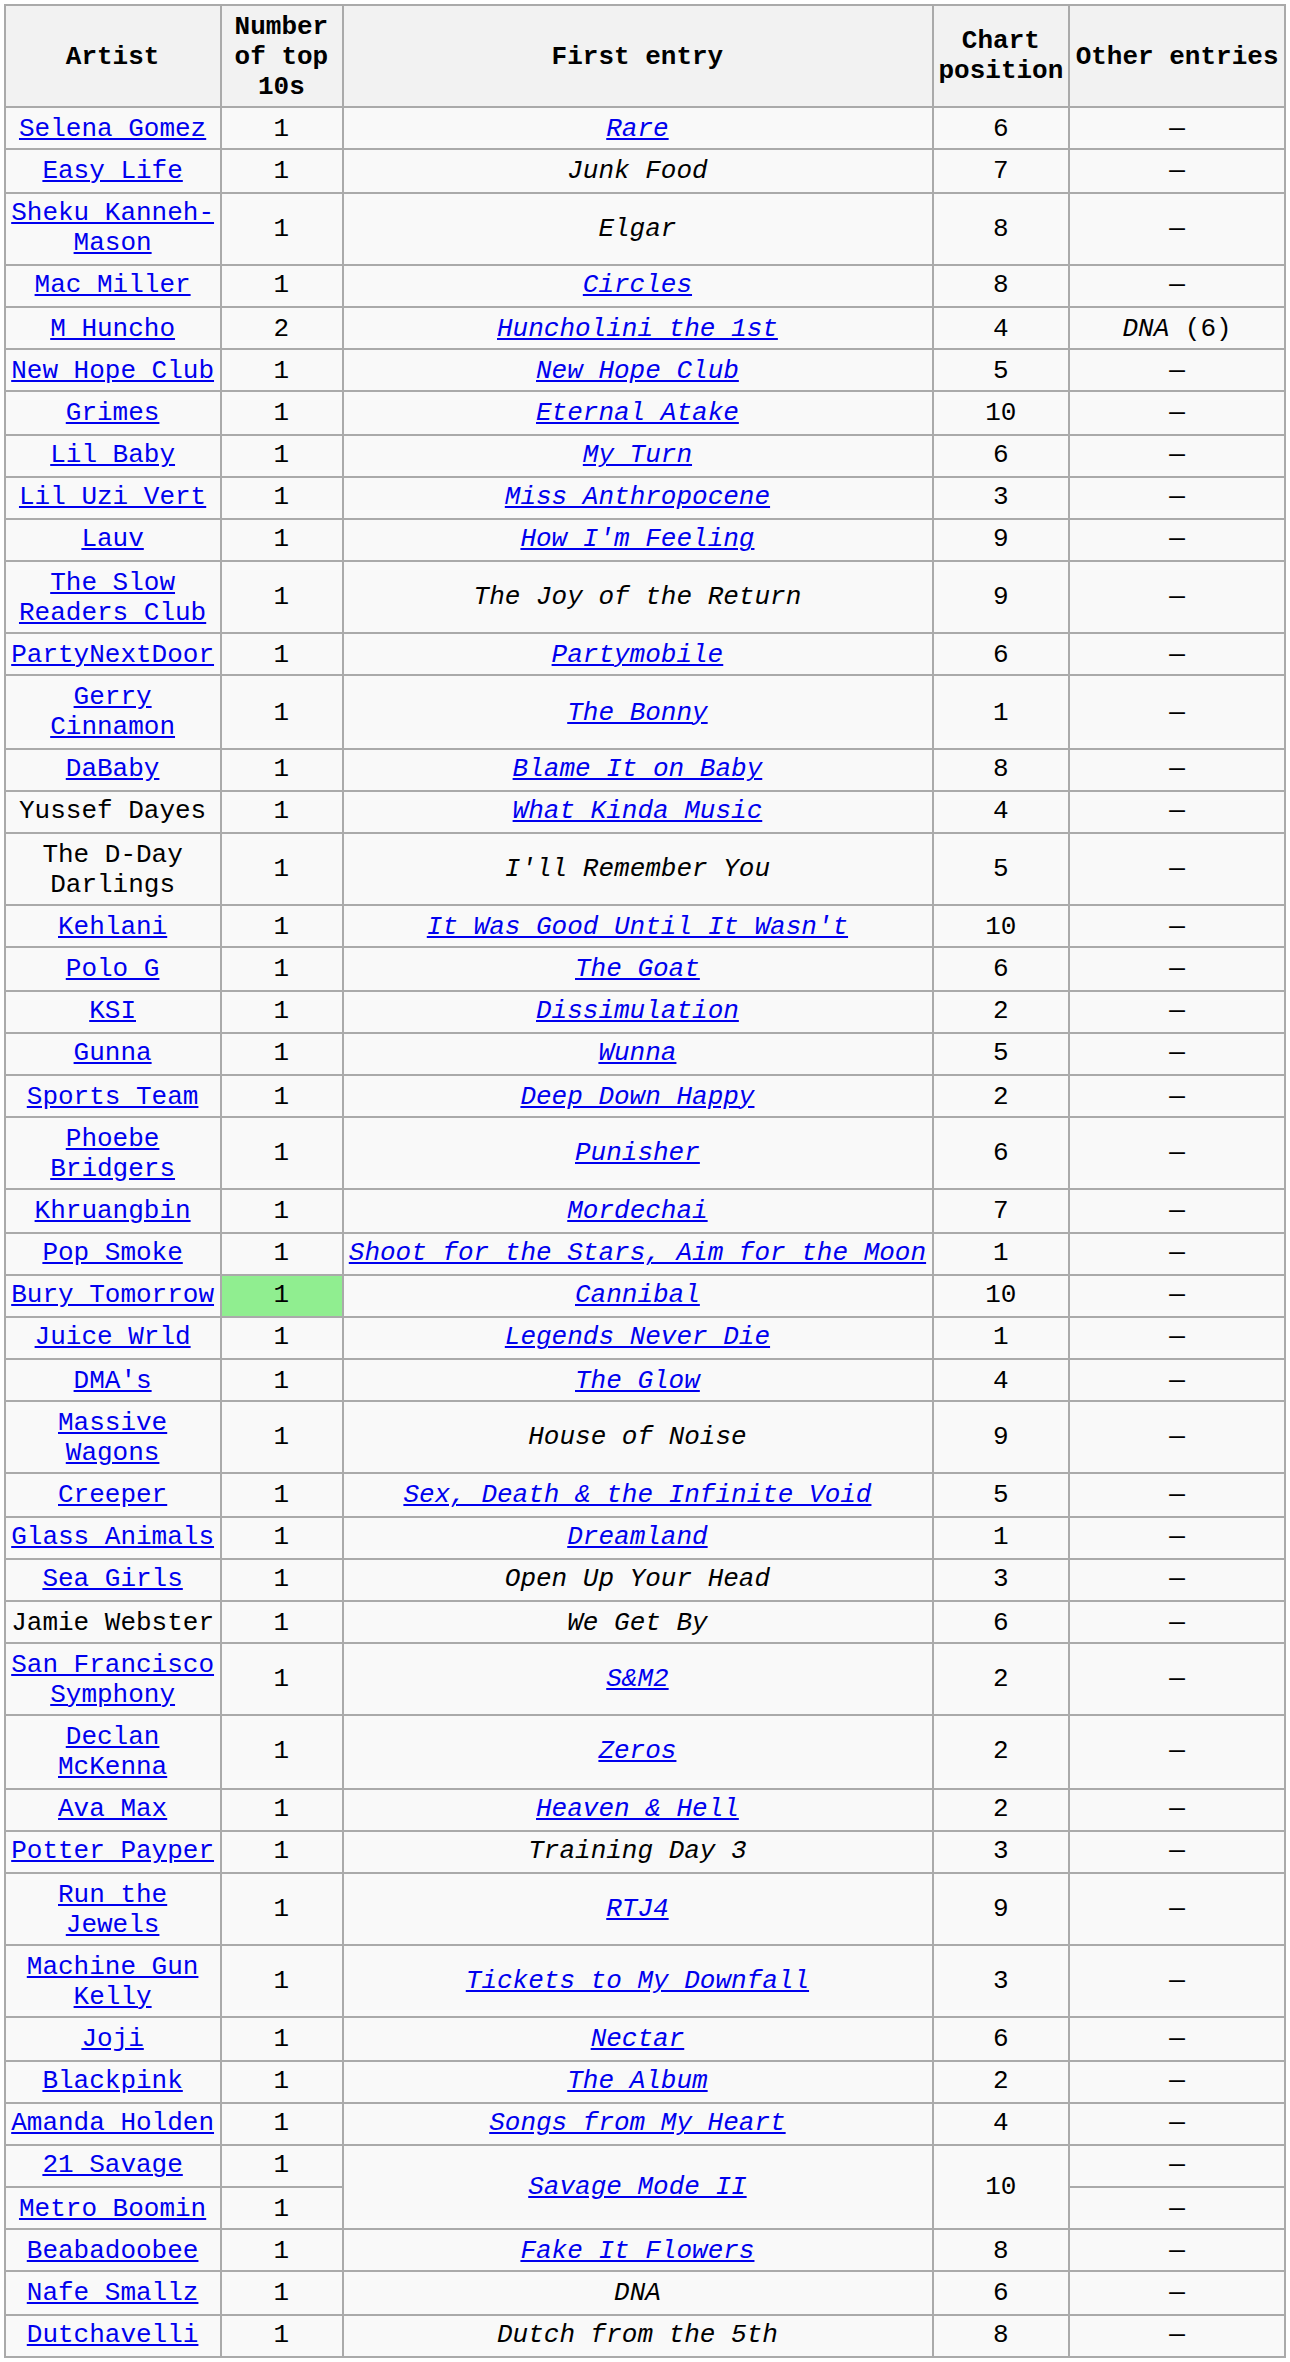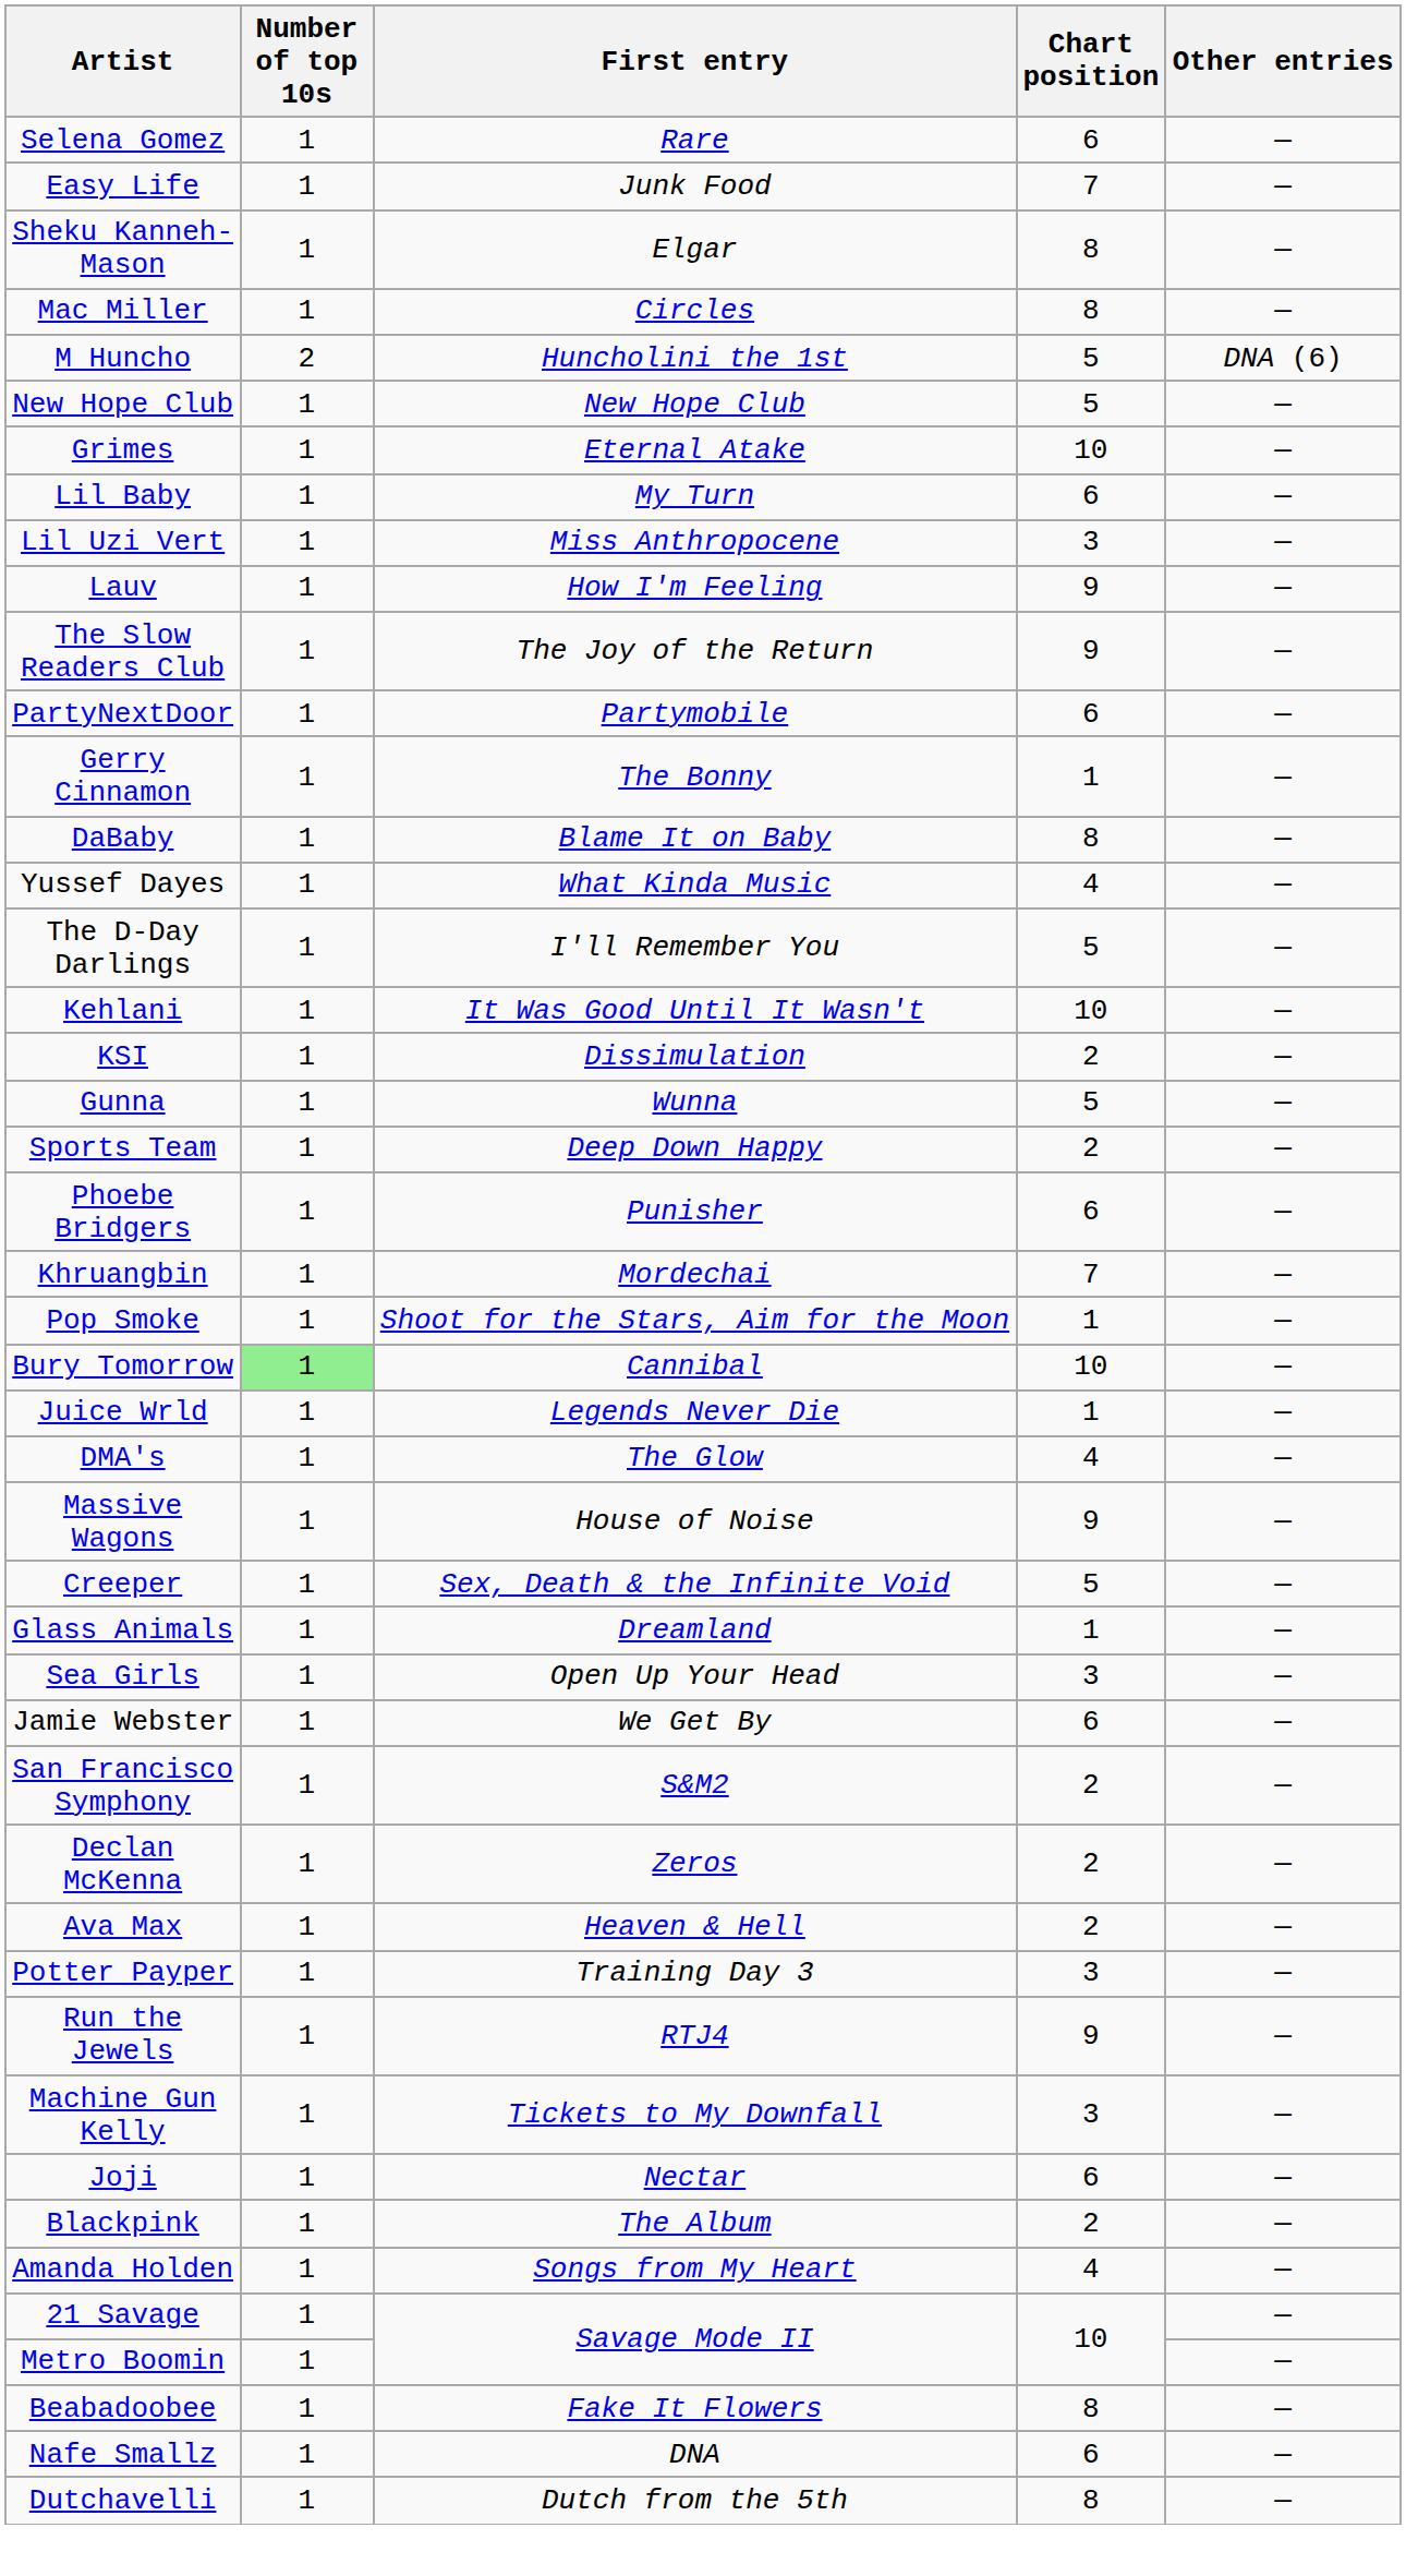 <table class="wikitable sortable mw-collapsible mw-collapsed" style="text-align: center;">
 <tr>
 <th scope="col" style="width:55px;">Artist</th>
 <th scope="col" style="width:55px;" data-sort-type="number">Number of top 10s</th>
 <th scope="col" style="text-align:center;">First entry</th>
 <th scope="col" style="width:55px;" data-sort-type="number">Chart position</th>
 <th scope="col" style="text-align:center;">Other entries</th>
 </tr>
 <tr>
 <td><a href='#'>Selena Gomez</a></td>
 <td>1</td>
 <td><em><a href='#'>Rare</a></em></td>
 <td>6</td>
 <td>—</td>
 </tr>
 <tr>
 <td><a href='#'>Easy Life</a></td>
 <td>1</td>
 <td><em>Junk Food</em></td>
 <td>7</td>
 <td>—</td>
 </tr>
 <tr>
 <td><a href='#'>Sheku Kanneh-Mason</a></td>
 <td>1</td>
 <td><em>Elgar</em></td>
 <td>8</td>
 <td>—</td>
 </tr>
 <tr>
 <td><a href='#'>Mac Miller</a></td>
 <td>1</td>
 <td><em><a href='#'>Circles</a></em></td>
 <td>8</td>
 <td>—</td>
 </tr>
 <tr>
 <td><a href='#'>M Huncho</a></td>
 <td>2</td>
 <td><em><a href='#'>Huncholini the 1st</a></em></td>
-<td>4</td>
+<td>5</td>
 <td><em>DNA</em> (6)</td>
 </tr>
 <tr>
 <td><a href='#'>New Hope Club</a></td>
 <td>1</td>
 <td><em><a href='#'>New Hope Club</a></em></td>
 <td>5</td>
 <td>—</td>
 </tr>
 <tr>
 <td><a href='#'>Grimes</a></td>
 <td>1</td>
 <td><em><a href='#'>Eternal Atake</a></em></td>
 <td>10</td>
 <td>—</td>
 </tr>
 <tr>
 <td><a href='#'>Lil Baby</a></td>
 <td>1</td>
 <td><em><a href='#'>My Turn</a></em></td>
 <td>6</td>
 <td>—</td>
 </tr>
 <tr>
 <td><a href='#'>Lil Uzi Vert</a></td>
 <td>1</td>
 <td><em><a href='#'>Miss Anthropocene</a></em></td>
 <td>3</td>
 <td>—</td>
 </tr>
 <tr>
 <td><a href='#'>Lauv</a></td>
 <td>1</td>
 <td><em><a href='#'>How I'm Feeling</a></em></td>
 <td>9</td>
 <td>—</td>
 </tr>
 <tr>
 <td><a href='#'>The Slow Readers Club</a></td>
 <td>1</td>
 <td><em>The Joy of the Return</em></td>
 <td>9</td>
 <td>—</td>
 </tr>
 <tr>
 <td><a href='#'>PartyNextDoor</a></td>
 <td>1</td>
 <td><em><a href='#'>Partymobile</a></em></td>
 <td>6</td>
 <td>—</td>
 </tr>
 <tr>
 <td><a href='#'>Gerry Cinnamon</a></td>
 <td>1</td>
 <td><em><a href='#'>The Bonny</a></em></td>
 <td>1</td>
 <td>—</td>
 </tr>
 <tr>
 <td><a href='#'>DaBaby</a></td>
 <td>1</td>
 <td><em><a href='#'>Blame It on Baby</a></em></td>
 <td>8</td>
 <td>—</td>
 </tr>
 <tr>
 <td>Yussef Dayes</td>
 <td>1</td>
 <td><em><a href='#'>What Kinda Music</a></em></td>
 <td>4</td>
 <td>—</td>
 </tr>
 <tr>
 <td>The D-Day Darlings</td>
 <td>1</td>
 <td><em>I'll Remember You</em></td>
 <td>5</td>
 <td>—</td>
 </tr>
 <tr>
 <td><a href='#'>Kehlani</a></td>
 <td>1</td>
 <td><em><a href='#'>It Was Good Until It Wasn't</a></em></td>
 <td>10</td>
-<td>—</td>
-</tr>
-<tr>
-<td><a href='#'>Polo G</a></td>
-<td>1</td>
-<td><em><a href='#'>The Goat</a></em></td>
-<td>6</td>
 <td>—</td>
 </tr>
 <tr>
 <td><a href='#'>KSI</a></td>
 <td>1</td>
 <td><em><a href='#'>Dissimulation</a></em></td>
 <td>2</td>
 <td>—</td>
 </tr>
 <tr>
 <td><a href='#'>Gunna</a></td>
 <td>1</td>
 <td><em><a href='#'>Wunna</a></em></td>
 <td>5</td>
 <td>—</td>
 </tr>
 <tr>
 <td><a href='#'>Sports Team</a></td>
 <td>1</td>
 <td><em><a href='#'>Deep Down Happy</a></em></td>
 <td>2</td>
 <td>—</td>
 </tr>
 <tr>
 <td><a href='#'>Phoebe Bridgers</a></td>
 <td>1</td>
 <td><em><a href='#'>Punisher</a></em></td>
 <td>6</td>
 <td>—</td>
 </tr>
 <tr>
 <td><a href='#'>Khruangbin</a></td>
 <td>1</td>
 <td><em><a href='#'>Mordechai</a></em></td>
 <td>7</td>
 <td>—</td>
 </tr>
 <tr>
 <td><a href='#'>Pop Smoke</a></td>
 <td>1</td>
 <td><em><a href='#'>Shoot for the Stars, Aim for the Moon</a></em></td>
 <td>1</td>
 <td>—</td>
 </tr>
 <tr>
 <td><a href='#'>Bury Tomorrow</a></td>
 <td style="background: lightgreen;">1</td>
 <td><em><a href='#'>Cannibal</a></em></td>
 <td>10</td>
 <td>—</td>
 </tr>
 <tr>
 <td><a href='#'>Juice Wrld</a></td>
 <td>1</td>
 <td><em><a href='#'>Legends Never Die</a></em></td>
 <td>1</td>
 <td>—</td>
 </tr>
 <tr>
 <td><a href='#'>DMA's</a></td>
 <td>1</td>
 <td><em><a href='#'>The Glow</a></em></td>
 <td>4</td>
 <td>—</td>
 </tr>
 <tr>
 <td><a href='#'>Massive Wagons</a></td>
 <td>1</td>
 <td><em>House of Noise</em></td>
 <td>9</td>
 <td>—</td>
 </tr>
 <tr>
 <td><a href='#'>Creeper</a></td>
 <td>1</td>
 <td><em><a href='#'>Sex, Death & the Infinite Void</a></em></td>
 <td>5</td>
 <td>—</td>
 </tr>
 <tr>
 <td><a href='#'>Glass Animals</a></td>
 <td>1</td>
 <td><em><a href='#'>Dreamland</a></em></td>
 <td>1</td>
 <td>—</td>
 </tr>
 <tr>
 <td><a href='#'>Sea Girls</a></td>
 <td>1</td>
 <td><em>Open Up Your Head</em></td>
 <td>3</td>
 <td>—</td>
 </tr>
 <tr>
 <td>Jamie Webster</td>
 <td>1</td>
 <td><em>We Get By</em></td>
 <td>6</td>
 <td>—</td>
 </tr>
 <tr>
 <td><a href='#'>San Francisco Symphony</a></td>
 <td>1</td>
 <td><em><a href='#'>S&M2</a></em></td>
 <td>2</td>
 <td>—</td>
 </tr>
 <tr>
 <td><a href='#'>Declan McKenna</a></td>
 <td>1</td>
 <td><em><a href='#'>Zeros</a></em></td>
 <td>2</td>
 <td>—</td>
 </tr>
 <tr>
 <td><a href='#'>Ava Max</a></td>
 <td>1</td>
 <td><em><a href='#'>Heaven & Hell</a></em></td>
 <td>2</td>
 <td>—</td>
 </tr>
 <tr>
 <td><a href='#'>Potter Payper</a></td>
 <td>1</td>
 <td><em>Training Day 3</em></td>
 <td>3</td>
 <td>—</td>
 </tr>
 <tr>
 <td><a href='#'>Run the Jewels</a></td>
 <td>1</td>
 <td><em><a href='#'>RTJ4</a></em></td>
 <td>9</td>
 <td>—</td>
 </tr>
 <tr>
 <td><a href='#'>Machine Gun Kelly</a></td>
 <td>1</td>
 <td><em><a href='#'>Tickets to My Downfall</a></em></td>
 <td>3</td>
 <td>—</td>
 </tr>
 <tr>
 <td><a href='#'>Joji</a></td>
 <td>1</td>
 <td><em><a href='#'>Nectar</a></em></td>
 <td>6</td>
 <td>—</td>
 </tr>
 <tr>
 <td><a href='#'>Blackpink</a></td>
 <td>1</td>
 <td><em><a href='#'>The Album</a></em></td>
 <td>2</td>
 <td>—</td>
 </tr>
 <tr>
 <td><a href='#'>Amanda Holden</a></td>
 <td>1</td>
 <td><em><a href='#'>Songs from My Heart</a></em></td>
 <td>4</td>
 <td>—</td>
 </tr>
 <tr>
 <td><a href='#'>21 Savage</a></td>
 <td>1</td>
 <td rowspan="2"><em><a href='#'>Savage Mode II</a></em></td>
 <td rowspan="2">10</td>
 <td>—</td>
 </tr>
 <tr>
 <td><a href='#'>Metro Boomin</a></td>
 <td>1</td>
 <td>—</td>
 </tr>
 <tr>
 <td><a href='#'>Beabadoobee</a></td>
 <td>1</td>
 <td><em><a href='#'>Fake It Flowers</a></em></td>
 <td>8</td>
 <td>—</td>
 </tr>
 <tr>
 <td><a href='#'>Nafe Smallz</a></td>
 <td>1</td>
 <td><em>DNA</em></td>
 <td>6</td>
 <td>—</td>
 </tr>
 <tr>
 <td><a href='#'>Dutchavelli</a></td>
 <td>1</td>
 <td><em>Dutch from the 5th</em></td>
 <td>8</td>
 <td>—</td>
 </tr>
 </table>
